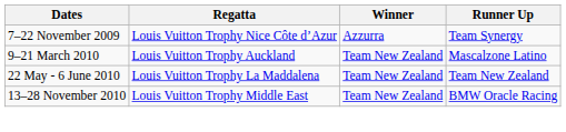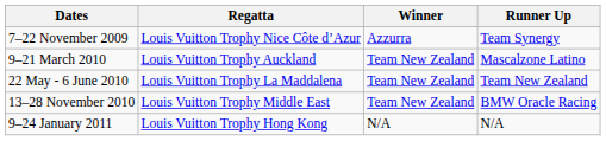 <table class="wikitable">
 <tr>
 <th>Dates</th>
 <th>Regatta</th>
 <th>Winner</th>
 <th>Runner Up</th>
 </tr>
 <tr>
 <td>7–22 November 2009</td>
 <td> <a href='#'>Louis Vuitton Trophy Nice Côte d’Azur</a></td>
 <td> <a href='#'>Azzurra</a></td>
 <td> <a href='#'>Team Synergy</a></td>
 </tr>
 <tr>
 <td>9–21 March 2010</td>
 <td> <a href='#'>Louis Vuitton Trophy Auckland</a></td>
 <td> <a href='#'>Team New Zealand</a></td>
 <td> <a href='#'>Mascalzone Latino</a></td>
 </tr>
 <tr>
 <td>22 May - 6 June 2010</td>
 <td> <a href='#'>Louis Vuitton Trophy La Maddalena</a></td>
 <td> <a href='#'>Team New Zealand</a></td>
 <td> <a href='#'>Team New Zealand</a></td>
 </tr>
 <tr>
 <td>13–28 November 2010</td>
 <td> <a href='#'>Louis Vuitton Trophy Middle East</a></td>
 <td> <a href='#'>Team New Zealand</a></td>
 <td> <a href='#'>BMW Oracle Racing</a></td>
 </tr>
+<tr>
+<td>9–24 January 2011</td>
+<td> <a href='#'>Louis Vuitton Trophy Hong Kong</a></td>
+<td>N/A</td>
+<td>N/A</td>
+</tr>
 </table>
